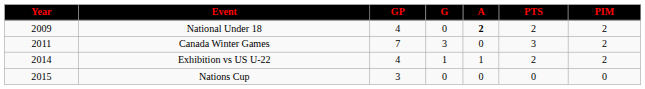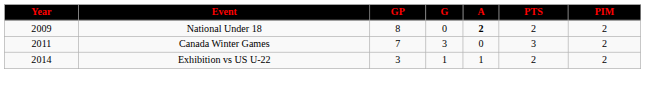 <table class="wikitable" style="width:80%;">
 <tr style="text-align:center; background:black; color:red;">
 <td><strong>Year</strong></td>
 <td><strong>Event</strong></td>
 <td><strong>GP</strong></td>
 <td><strong>G</strong></td>
 <td><strong>A</strong></td>
 <td><strong>PTS</strong></td>
 <td><strong>PIM</strong></td>
 </tr>
 <tr style="text-align:center;" bgcolor="">
 <td>2009</td>
 <td>National Under 18</td>
-<td>4</td>
+<td>8</td>
 <td>0</td>
 <td><strong>2</strong></td>
 <td>2</td>
 <td>2</td>
 </tr>
 <tr style="text-align:center;" bgcolor="">
 <td>2011</td>
 <td>Canada Winter Games</td>
 <td>7</td>
 <td>3</td>
 <td>0</td>
 <td>3</td>
 <td>2</td>
 </tr>
 <tr style="text-align:center;" bgcolor="">
 <td>2014</td>
 <td>Exhibition vs US U-22</td>
-<td>4</td>
+<td>3</td>
 <td>1</td>
 <td>1</td>
 <td>2</td>
 <td>2</td>
 </tr>
-<tr style="text-align:center;" bgcolor="">
-<td>2015</td>
-<td>Nations Cup</td>
-<td>3</td>
-<td>0</td>
-<td>0</td>
-<td>0</td>
-<td>0</td>
-</tr>
 </table>
